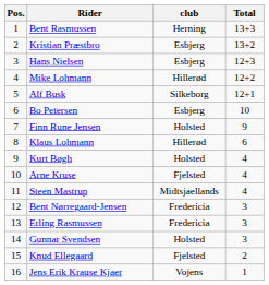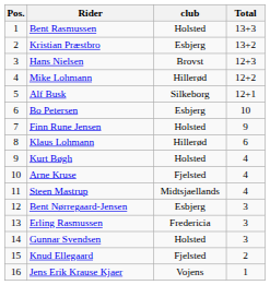 <table class=wikitable style="font-size:93%;">
 <tr>
 <th width=25px>Pos.</th>
 <th width=180px>Rider</th>
 <th width=100px>club</th>
 <th width=50px>Total</th>
 </tr>
 <tr align=center>
 <td>1</td>
 <td align=left><a href='#'>Bent Rasmussen</a></td>
-<td>Herning</td>
+<td>Holsted</td>
 <td>13+3</td>
 </tr>
 <tr align=center>
 <td>2</td>
 <td align=left><a href='#'>Kristian Præstbro</a></td>
 <td>Esbjerg</td>
 <td>13+2</td>
 </tr>
 <tr align=center>
 <td>3</td>
 <td align=left><a href='#'>Hans Nielsen</a></td>
-<td>Esbjerg</td>
+<td>Brovst</td>
 <td>12+3</td>
 </tr>
 <tr align=center>
 <td>4</td>
 <td align=left><a href='#'>Mike Lohmann</a></td>
 <td>Hillerød</td>
 <td>12+2</td>
 </tr>
 <tr align=center>
 <td>5</td>
 <td align=left><a href='#'>Alf Busk</a></td>
 <td>Silkeborg</td>
 <td>12+1</td>
 </tr>
 <tr align=center>
 <td>6</td>
 <td align=left><a href='#'>Bo Petersen</a></td>
 <td>Esbjerg</td>
 <td>10</td>
 </tr>
 <tr align=center>
 <td>7</td>
 <td align=left><a href='#'>Finn Rune Jensen</a></td>
 <td>Holsted</td>
 <td>9</td>
 </tr>
 <tr align=center>
 <td>8</td>
 <td align=left><a href='#'>Klaus Lohmann</a></td>
 <td>Hillerød</td>
 <td>6</td>
 </tr>
 <tr align=center>
 <td>9</td>
 <td align=left><a href='#'>Kurt Bøgh</a></td>
 <td>Holsted</td>
 <td>4</td>
 </tr>
 <tr align=center>
 <td>10</td>
 <td align=left><a href='#'>Arne Kruse</a></td>
 <td>Fjelsted</td>
 <td>4</td>
 </tr>
 <tr align=center>
 <td>11</td>
 <td align=left><a href='#'>Steen Mastrup</a></td>
 <td>Midtsjaellands</td>
 <td>4</td>
 </tr>
 <tr align=center>
 <td>12</td>
 <td align=left><a href='#'>Bent Nørregaard-Jensen</a></td>
-<td>Fredericia</td>
+<td>Esbjerg</td>
 <td>3</td>
 </tr>
 <tr align=center>
 <td>13</td>
 <td align=left><a href='#'>Erling Rasmussen</a></td>
 <td>Fredericia</td>
 <td>3</td>
 </tr>
 <tr align=center>
 <td>14</td>
 <td align=left><a href='#'>Gunnar Svendsen</a></td>
 <td>Holsted</td>
 <td>3</td>
 </tr>
 <tr align=center>
 <td>15</td>
 <td align=left><a href='#'>Knud Ellegaard</a></td>
 <td>Fjelsted</td>
 <td>2</td>
 </tr>
 <tr align=center>
 <td>16</td>
 <td align=left><a href='#'>Jens Erik Krause Kjaer</a></td>
 <td>Vojens</td>
 <td>1</td>
 </tr>
 </table>
